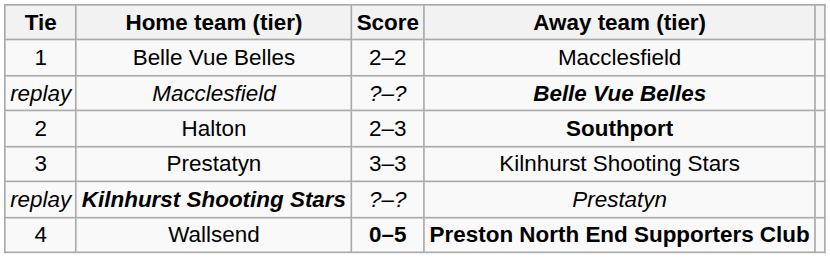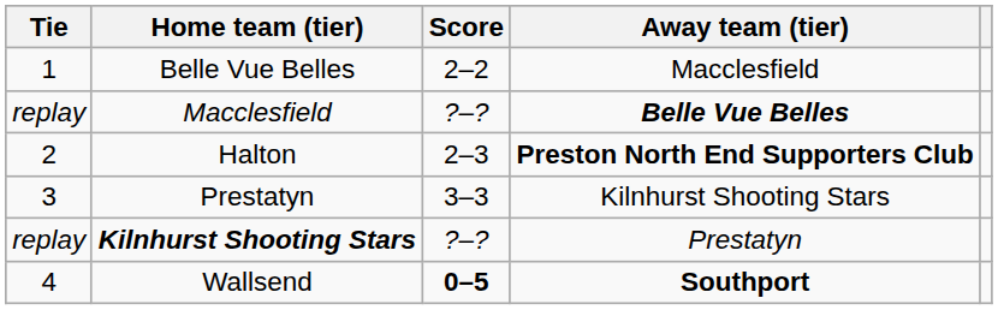 <table class="wikitable" style="text-align:center; font-size:85%">
 <tr>
 <th>Tie</th>
 <th>Home team (tier)</th>
 <th>Score</th>
 <th>Away team (tier)</th>
 <th></th>
 </tr>
 <tr>
 <td align="center">1</td>
 <td>Belle Vue Belles</td>
 <td align="center">2–2 </td>
 <td>Macclesfield</td>
 <td></td>
 </tr>
 <tr>
 <td align="center"><em>replay</em></td>
 <td><em>Macclesfield</em></td>
 <td align="center"><em>?–?</em></td>
 <td><strong><em>Belle Vue Belles</em></strong></td>
 <td></td>
 </tr>
 <tr>
 <td align="center">2</td>
 <td>Halton</td>
 <td align="center">2–3</td>
-<td><strong>Southport</strong></td>
+<td><strong>Preston North End Supporters Club</strong></td>
 <td></td>
 </tr>
 <tr>
 <td align="center">3</td>
 <td>Prestatyn</td>
 <td align="center">3–3 </td>
 <td>Kilnhurst Shooting Stars</td>
 <td></td>
 </tr>
 <tr>
 <td align="center"><em>replay</em></td>
 <td><strong><em>Kilnhurst Shooting Stars</em></strong></td>
 <td align="center"><em>?–?</em></td>
 <td><em>Prestatyn</em></td>
 <td></td>
 </tr>
 <tr>
 <td align="center">4</td>
 <td>Wallsend</td>
 <td align="center"><strong>0–5</strong></td>
-<td><strong>Preston North End Supporters Club</strong></td>
+<td><strong>Southport</strong></td>
 <td></td>
 </tr>
 </table>
